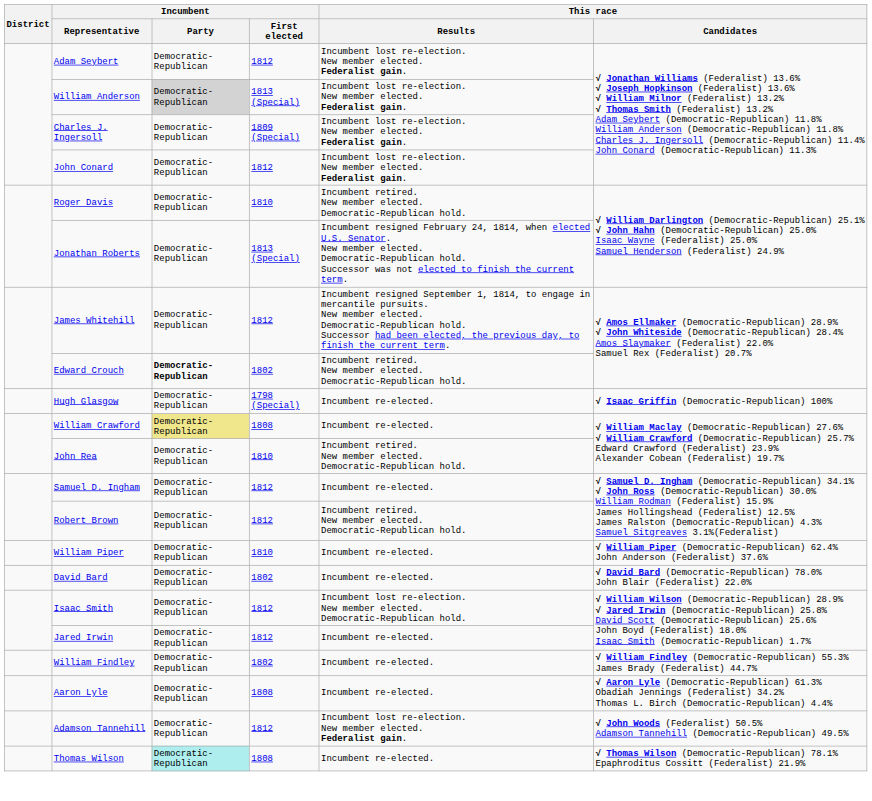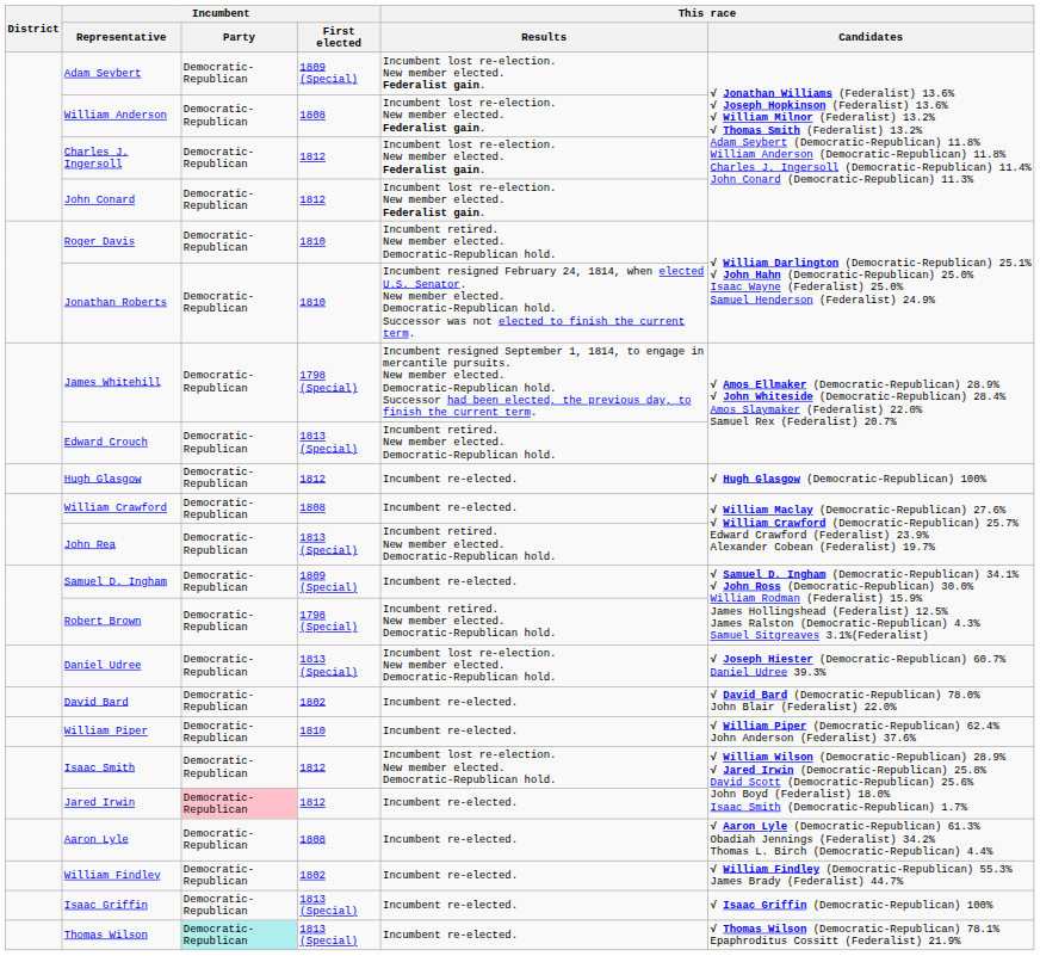 <table class=wikitable>
 <tr>
 <th rowspan=2>District</th>
 <th colspan=3>Incumbent</th>
 <th colspan=2>This race</th>
 </tr>
 <tr>
 <th>Representative</th>
 <th>Party</th>
 <th>First elected</th>
 <th>Results</th>
 <th>Candidates</th>
 </tr>
 <tr>
 <td rowspan=4><br></td>
 <td><a href='#'>Adam Seybert</a></td>
 <td>Democratic-Republican</td>
-<td><a href='#'>1812</a></td>
+<td><a href='#'>1809 (Special)</a></td>
 <td>Incumbent lost re-election.<br>New member elected.<br><strong>Federalist gain</strong>.</td>
 <td rowspan=4 nowrap><strong>√ <a href='#'>Jonathan Williams</a></strong> (Federalist) 13.6%<br><strong>√ <a href='#'>Joseph Hopkinson</a></strong> (Federalist) 13.6%<br><strong>√ <a href='#'>William Milnor</a></strong> (Federalist) 13.2%<br><strong>√ <a href='#'>Thomas Smith</a></strong> (Federalist) 13.2%<br><a href='#'>Adam Seybert</a> (Democratic-Republican) 11.8%<br><a href='#'>William Anderson</a> (Democratic-Republican) 11.8%<br><a href='#'>Charles J. Ingersoll</a> (Democratic-Republican) 11.4%<br><a href='#'>John Conard</a> (Democratic-Republican) 11.3%</td>
 </tr>
 <tr>
 <td><a href='#'>William Anderson</a></td>
-<td style="background: lightgrey;">Democratic-Republican</td>
-<td><a href='#'>1813 (Special)</a></td>
+<td>Democratic-Republican</td>
+<td><a href='#'>1808</a></td>
 <td>Incumbent lost re-election.<br>New member elected.<br><strong>Federalist gain</strong>.</td>
 </tr>
 <tr>
 <td><a href='#'>Charles J. Ingersoll</a></td>
 <td>Democratic-Republican</td>
-<td><a href='#'>1809 (Special)</a></td>
+<td><a href='#'>1812</a></td>
 <td>Incumbent lost re-election.<br>New member elected.<br><strong>Federalist gain</strong>.</td>
 </tr>
 <tr>
 <td><a href='#'>John Conard</a></td>
 <td>Democratic-Republican</td>
 <td><a href='#'>1812</a></td>
 <td>Incumbent lost re-election.<br>New member elected.<br><strong>Federalist gain</strong>.</td>
 </tr>
 <tr>
 <td rowspan=2><br></td>
 <td><a href='#'>Roger Davis</a></td>
 <td>Democratic-Republican</td>
 <td><a href='#'>1810</a></td>
 <td>Incumbent retired.<br>New member elected.<br>Democratic-Republican hold.</td>
 <td rowspan=2 nowrap><strong>√ <a href='#'>William Darlington</a></strong> (Democratic-Republican) 25.1%<br><strong>√ <a href='#'>John Hahn</a></strong> (Democratic-Republican) 25.0%<br><a href='#'>Isaac Wayne</a> (Federalist) 25.0%<br><a href='#'>Samuel Henderson</a> (Federalist) 24.9%</td>
 </tr>
 <tr>
 <td><a href='#'>Jonathan Roberts</a></td>
 <td>Democratic-Republican</td>
-<td><a href='#'>1813 (Special)</a></td>
+<td><a href='#'>1810</a></td>
 <td>Incumbent resigned February 24, 1814, when <a href='#'>elected U.S. Senator</a>.<br>New member elected.<br>Democratic-Republican hold.<br>Successor was not <a href='#'>elected to finish the current term</a>.</td>
 </tr>
 <tr>
 <td rowspan=2><br></td>
 <td><a href='#'>James Whitehill</a></td>
 <td>Democratic-Republican</td>
-<td><a href='#'>1812</a></td>
+<td><a href='#'>1798 (Special)</a></td>
 <td>Incumbent resigned September 1, 1814, to engage in mercantile pursuits.<br>New member elected.<br>Democratic-Republican hold.<br>Successor <a href='#'>had been elected, the previous day, to finish the current term</a>.</td>
 <td rowspan=2 nowrap><strong>√ <a href='#'>Amos Ellmaker</a></strong> (Democratic-Republican) 28.9%<br><strong>√ <a href='#'>John Whiteside</a></strong> (Democratic-Republican) 28.4%<br><a href='#'>Amos Slaymaker</a> (Federalist) 22.0%<br>Samuel Rex (Federalist) 20.7%</td>
 </tr>
 <tr>
 <td><a href='#'>Edward Crouch</a></td>
-<td><strong>Democratic-Republican</strong></td>
-<td><a href='#'>1802</a></td>
+<td>Democratic-Republican</td>
+<td><a href='#'>1813 (Special)</a></td>
 <td>Incumbent retired.<br>New member elected.<br>Democratic-Republican hold.</td>
 </tr>
 <tr>
 <td></td>
 <td><a href='#'>Hugh Glasgow</a></td>
 <td>Democratic-Republican</td>
-<td><a href='#'>1798 (Special)</a></td>
+<td><a href='#'>1812</a></td>
 <td>Incumbent re-elected.</td>
-<td nowrap><strong>√ <a href='#'>Isaac Griffin</a></strong> (Democratic-Republican) 100%</td>
+<td nowrap><strong>√ <a href='#'>Hugh Glasgow</a></strong> (Democratic-Republican) 100%</td>
 </tr>
 <tr>
 <td rowspan=2><br></td>
 <td><a href='#'>William Crawford</a></td>
-<td style="background: khaki;">Democratic-Republican</td>
+<td>Democratic-Republican</td>
 <td><a href='#'>1808</a></td>
 <td>Incumbent re-elected.</td>
 <td rowspan=2 nowrap><strong>√ <a href='#'>William Maclay</a></strong> (Democratic-Republican) 27.6%<br><strong>√ <a href='#'>William Crawford</a></strong> (Democratic-Republican) 25.7%<br>Edward Crawford (Federalist) 23.9%<br>Alexander Cobean (Federalist) 19.7%</td>
 </tr>
 <tr>
 <td><a href='#'>John Rea</a></td>
 <td>Democratic-Republican</td>
-<td><a href='#'>1810</a></td>
+<td><a href='#'>1813 (Special)</a></td>
 <td>Incumbent retired.<br>New member elected.<br>Democratic-Republican hold.</td>
 </tr>
 <tr>
 <td rowspan=2><br></td>
 <td><a href='#'>Samuel D. Ingham</a></td>
 <td>Democratic-Republican</td>
-<td><a href='#'>1812</a></td>
+<td><a href='#'>1809 (Special)</a></td>
 <td>Incumbent re-elected.</td>
 <td rowspan=2 nowrap><strong>√ <a href='#'>Samuel D. Ingham</a></strong> (Democratic-Republican) 34.1%<br><strong>√ <a href='#'>John Ross</a></strong> (Democratic-Republican) 30.0%<br><a href='#'>William Rodman</a> (Federalist) 15.9%<br>James Hollingshead (Federalist) 12.5%<br>James Ralston (Democratic-Republican) 4.3%<br><a href='#'>Samuel Sitgreaves</a> 3.1%(Federalist)</td>
 </tr>
 <tr>
 <td><a href='#'>Robert Brown</a></td>
 <td>Democratic-Republican</td>
-<td><a href='#'>1812</a></td>
+<td><a href='#'>1798 (Special)</a></td>
 <td>Incumbent retired.<br>New member elected.<br>Democratic-Republican hold.</td>
+</tr>
+<tr>
+<td></td>
+<td><a href='#'>Daniel Udree</a></td>
+<td>Democratic-Republican</td>
+<td><a href='#'>1813 (Special)</a></td>
+<td>Incumbent lost re-election.<br>New member elected.<br>Democratic-Republican hold.</td>
+<td nowrap><strong>√ <a href='#'>Joseph Hiester</a></strong> (Democratic-Republican) 60.7%<br><a href='#'>Daniel Udree</a> 39.3%</td>
+</tr>
+<tr>
+<td></td>
+<td><a href='#'>David Bard</a></td>
+<td>Democratic-Republican</td>
+<td><a href='#'>1802</a></td>
+<td>Incumbent re-elected.</td>
+<td nowrap><strong>√ <a href='#'>David Bard</a></strong> (Democratic-Republican) 78.0%<br>John Blair (Federalist) 22.0%</td>
 </tr>
 <tr>
 <td></td>
 <td><a href='#'>William Piper</a></td>
 <td>Democratic-Republican</td>
 <td><a href='#'>1810</a></td>
 <td>Incumbent re-elected.</td>
 <td nowrap><strong>√ <a href='#'>William Piper</a></strong> (Democratic-Republican) 62.4%<br>John Anderson (Federalist) 37.6%</td>
-</tr>
-<tr>
-<td></td>
-<td><a href='#'>David Bard</a></td>
-<td>Democratic-Republican</td>
-<td><a href='#'>1802</a></td>
-<td>Incumbent re-elected.</td>
-<td nowrap><strong>√ <a href='#'>David Bard</a></strong> (Democratic-Republican) 78.0%<br>John Blair (Federalist) 22.0%</td>
 </tr>
 <tr>
 <td rowspan=2><br></td>
 <td><a href='#'>Isaac Smith</a></td>
 <td>Democratic-Republican</td>
 <td><a href='#'>1812</a></td>
 <td>Incumbent lost re-election.<br>New member elected.<br>Democratic-Republican hold.</td>
 <td rowspan=2 nowrap><strong>√ <a href='#'>William Wilson</a></strong> (Democratic-Republican) 28.9%<br><strong>√ <a href='#'>Jared Irwin</a></strong> (Democratic-Republican) 25.8%<br><a href='#'>David Scott</a> (Democratic-Republican) 25.6%<br>John Boyd (Federalist) 18.0%<br><a href='#'>Isaac Smith</a> (Democratic-Republican) 1.7%</td>
 </tr>
 <tr>
 <td><a href='#'>Jared Irwin</a></td>
-<td>Democratic-Republican</td>
+<td style="background: pink;">Democratic-Republican</td>
 <td><a href='#'>1812</a></td>
 <td>Incumbent re-elected.</td>
+</tr>
+<tr>
+<td></td>
+<td><a href='#'>Aaron Lyle</a></td>
+<td>Democratic-Republican</td>
+<td><a href='#'>1808</a></td>
+<td>Incumbent re-elected.</td>
+<td nowrap><strong>√ <a href='#'>Aaron Lyle</a></strong> (Democratic-Republican) 61.3%<br>Obadiah Jennings (Federalist) 34.2%<br>Thomas L. Birch (Democratic-Republican) 4.4%</td>
 </tr>
 <tr>
 <td></td>
 <td><a href='#'>William Findley</a></td>
 <td>Democratic-Republican</td>
 <td><a href='#'>1802</a></td>
 <td>Incumbent re-elected.</td>
 <td nowrap><strong>√ <a href='#'>William Findley</a></strong> (Democratic-Republican) 55.3%<br>James Brady (Federalist) 44.7%</td>
 </tr>
 <tr>
 <td></td>
-<td><a href='#'>Aaron Lyle</a></td>
+<td><a href='#'>Isaac Griffin</a></td>
 <td>Democratic-Republican</td>
-<td><a href='#'>1808</a></td>
+<td><a href='#'>1813 (Special)</a></td>
 <td>Incumbent re-elected.</td>
-<td nowrap><strong>√ <a href='#'>Aaron Lyle</a></strong> (Democratic-Republican) 61.3%<br>Obadiah Jennings (Federalist) 34.2%<br>Thomas L. Birch (Democratic-Republican) 4.4%</td>
-</tr>
-<tr>
-<td></td>
-<td><a href='#'>Adamson Tannehill</a></td>
-<td>Democratic-Republican</td>
-<td><a href='#'>1812</a></td>
-<td>Incumbent lost re-election.<br>New member elected.<br><strong>Federalist gain</strong>.</td>
-<td nowrap><strong>√ <a href='#'>John Woods</a></strong> (Federalist) 50.5%<br><a href='#'>Adamson Tannehill</a> (Democratic-Republican) 49.5%</td>
+<td nowrap><strong>√ <a href='#'>Isaac Griffin</a></strong> (Democratic-Republican) 100%</td>
 </tr>
 <tr>
 <td></td>
 <td><a href='#'>Thomas Wilson</a></td>
 <td style="background: paleturquoise;">Democratic-Republican</td>
-<td><a href='#'>1808</a></td>
+<td><a href='#'>1813 (Special)</a></td>
 <td>Incumbent re-elected.</td>
 <td nowrap><strong>√ <a href='#'>Thomas Wilson</a></strong> (Democratic-Republican) 78.1%<br>Epaphroditus Cossitt (Federalist) 21.9%</td>
 </tr>
 </table>
